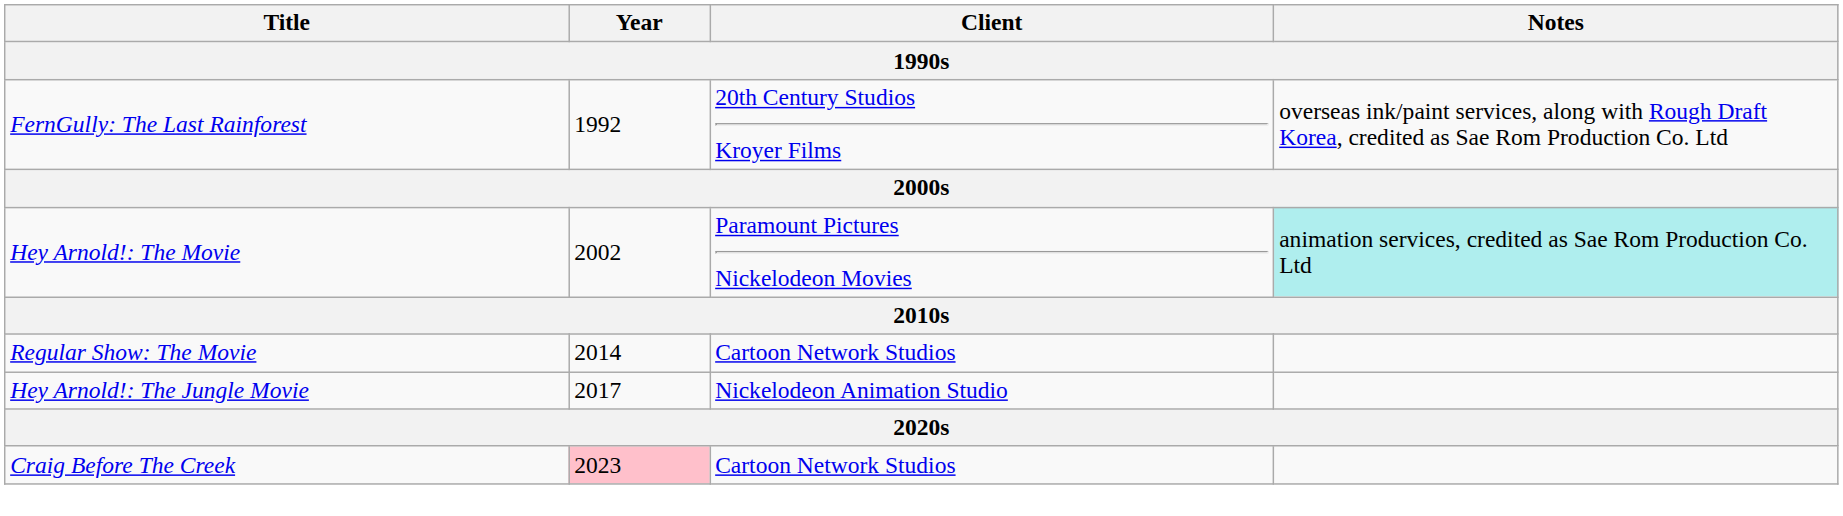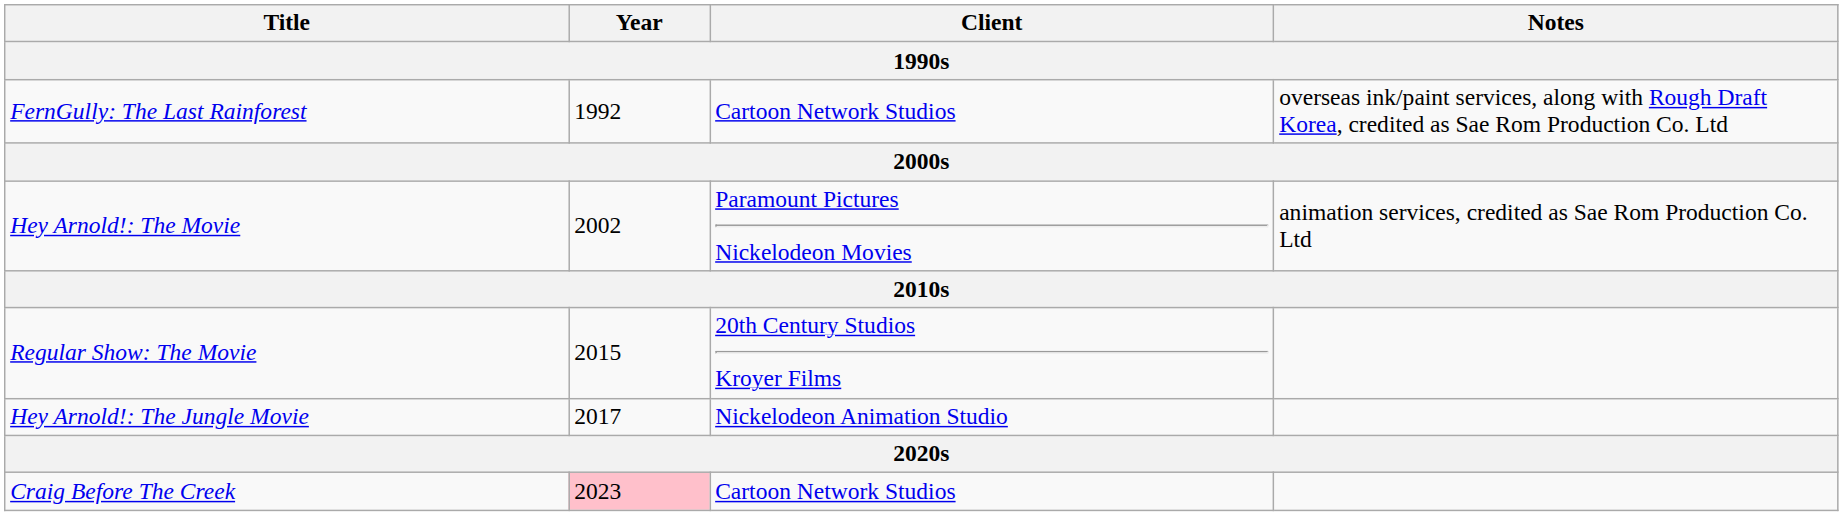 <table class="wikitable sortable" style="width: auto style="width:65%; table-layout: fixed">
 <tr>
 <th style="width:20%;">Title</th>
 <th style="width:5%;">Year</th>
 <th style="width:20%;">Client</th>
 <th style="width:20%;" class="unsortable">Notes</th>
 </tr>
 <tr>
 <th colspan="5" style="background-color:#white;">1990s</th>
 </tr>
 <tr>
 <td><em><a href='#'>FernGully: The Last Rainforest</a></em></td>
 <td>1992</td>
-<td><a href='#'>20th Century Studios</a><hr><a href='#'>Kroyer Films</a></td>
+<td><a href='#'>Cartoon Network Studios</a></td>
 <td>overseas ink/paint services, along with <a href='#'>Rough Draft Korea</a>, credited as Sae Rom Production Co. Ltd</td>
 </tr>
 <tr>
 <th colspan="5" style="background-color:#white;">2000s</th>
 </tr>
 <tr>
 <td><em><a href='#'>Hey Arnold!: The Movie</a></em></td>
 <td>2002</td>
 <td><a href='#'>Paramount Pictures</a><hr><a href='#'>Nickelodeon Movies</a></td>
-<td style="background: paleturquoise;">animation services, credited as Sae Rom Production Co. Ltd</td>
+<td>animation services, credited as Sae Rom Production Co. Ltd</td>
 </tr>
 <tr>
 <th colspan="5" style="background-color:#white;">2010s</th>
 </tr>
 <tr>
 <td><em><a href='#'>Regular Show: The Movie</a></em></td>
-<td>2014</td>
-<td><a href='#'>Cartoon Network Studios</a></td>
+<td>2015</td>
+<td><a href='#'>20th Century Studios</a><hr><a href='#'>Kroyer Films</a></td>
 <td></td>
 </tr>
 <tr>
 <td><em><a href='#'>Hey Arnold!: The Jungle Movie</a></em></td>
 <td>2017</td>
 <td><a href='#'>Nickelodeon Animation Studio</a></td>
 <td></td>
 </tr>
 <tr>
 <th colspan="5" style="background-color:#white;">2020s</th>
 </tr>
 <tr>
 <td><em><a href='#'>Craig Before The Creek</a></em></td>
 <td style="background: pink;">2023</td>
 <td><a href='#'>Cartoon Network Studios</a></td>
 <td></td>
 </tr>
 </table>
